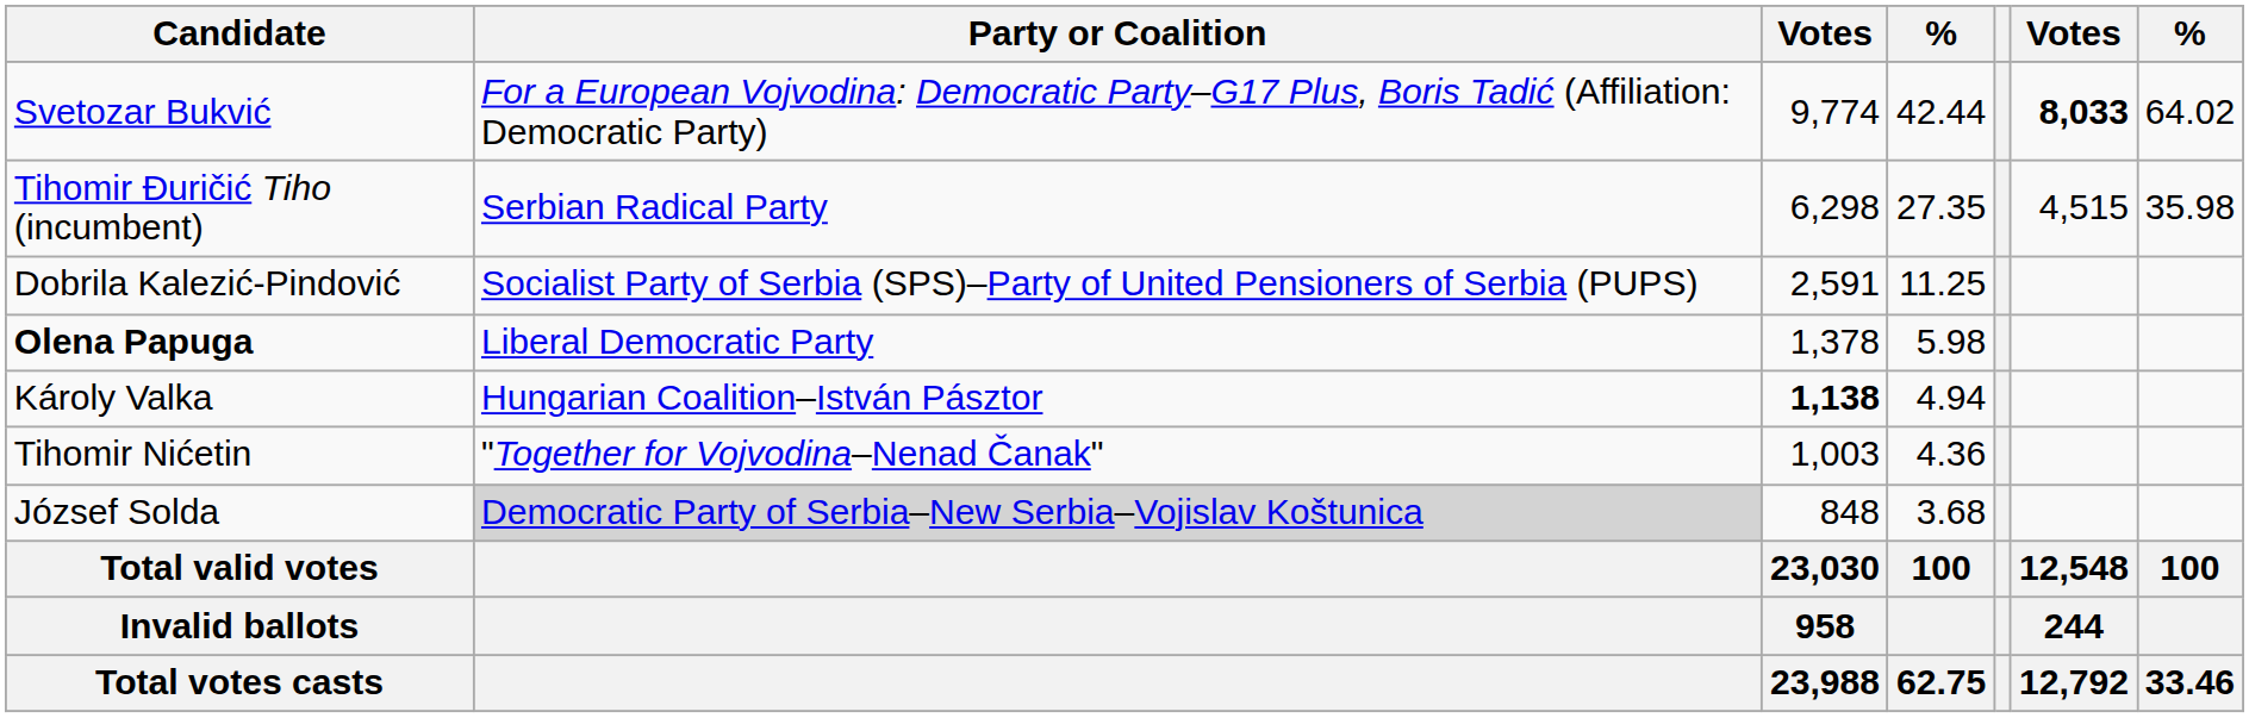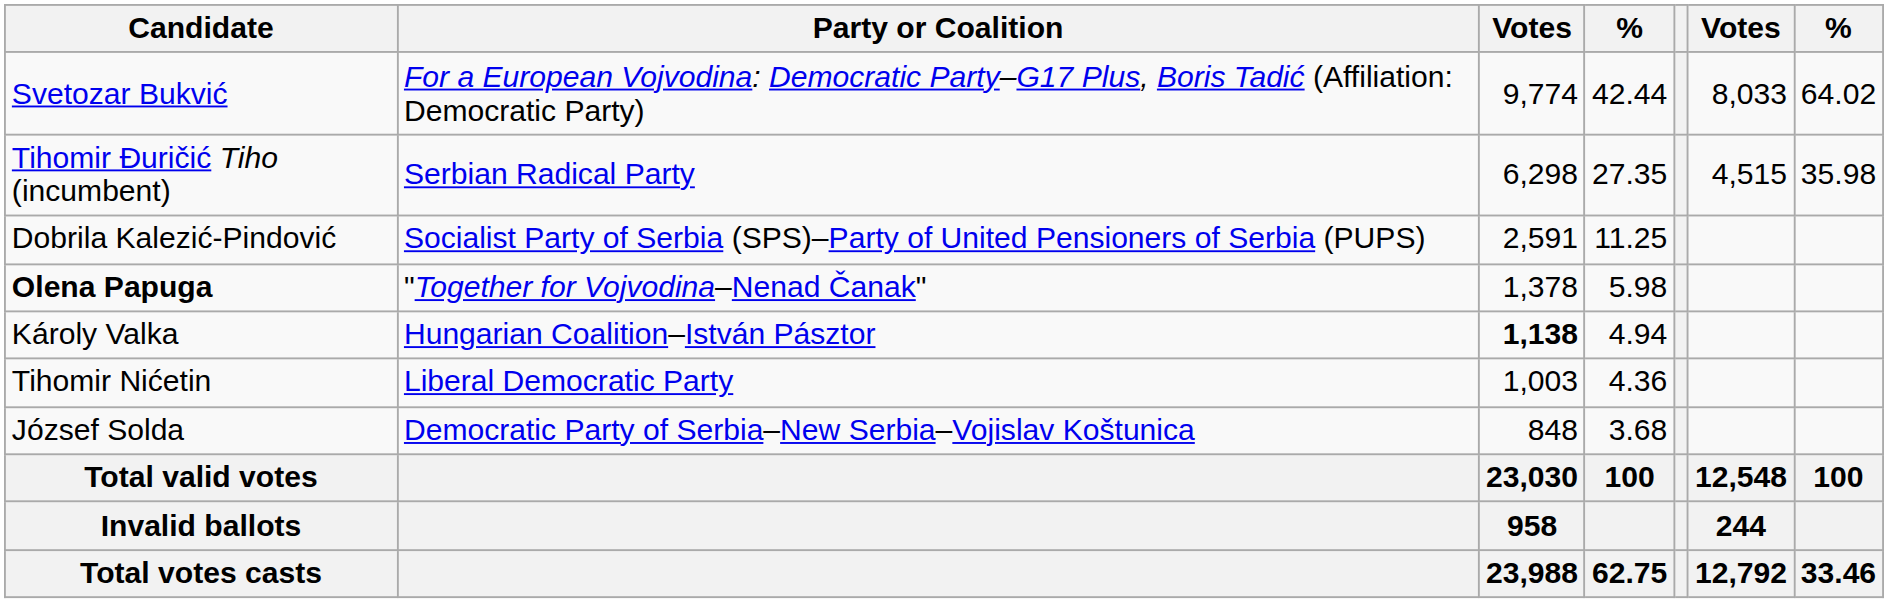 <table style="width:1000px;" class="wikitable">
 <tr>
 <th>Candidate</th>
 <th>Party or Coalition</th>
 <th>Votes</th>
 <th>%</th>
 <th></th>
 <th>Votes</th>
 <th>%</th>
 </tr>
 <tr>
 <td align="left"><a href='#'>Svetozar Bukvić</a></td>
 <td align="left"><em><a href='#'>For a European Vojvodina</a>: <a href='#'>Democratic Party</a>–<a href='#'>G17 Plus</a>, <a href='#'>Boris Tadić</a></em> (Affiliation: Democratic Party)</td>
 <td align="right">9,774</td>
 <td align="right">42.44</td>
 <th align="left"></th>
-<td align="right"><strong>8,033</strong></td>
+<td align="right">8,033</td>
 <td align="right">64.02</td>
 </tr>
 <tr>
 <td align="left"><a href='#'>Tihomir Đuričić</a> <em>Tiho</em> (incumbent)</td>
 <td align="left"><a href='#'>Serbian Radical Party</a></td>
 <td align="right">6,298</td>
 <td align="right">27.35</td>
 <th align="left"></th>
 <td align="right">4,515</td>
 <td align="right">35.98</td>
 </tr>
 <tr>
 <td align="left">Dobrila Kalezić-Pindović</td>
 <td align="left"><a href='#'>Socialist Party of Serbia</a> (SPS)–<a href='#'>Party of United Pensioners of Serbia</a> (PUPS)</td>
 <td align="right">2,591</td>
 <td align="right">11.25</td>
 <th align="left"></th>
 <td align="right"></td>
 <td align="right"></td>
 </tr>
 <tr>
 <td align="left"><strong>Olena Papuga</strong></td>
-<td align="left"><a href='#'>Liberal Democratic Party</a></td>
+<td align="left">"<em><a href='#'>Together for Vojvodina</a></em>–<a href='#'>Nenad Čanak</a>"</td>
 <td align="right">1,378</td>
 <td align="right">5.98</td>
 <th align="left"></th>
 <td align="right"></td>
 <td align="right"></td>
 </tr>
 <tr>
 <td align="left">Károly Valka</td>
 <td align="left"><a href='#'>Hungarian Coalition</a>–<a href='#'>István Pásztor</a></td>
 <td align="right"><strong>1,138</strong></td>
 <td align="right">4.94</td>
 <th align="left"></th>
 <td align="right"></td>
 <td align="right"></td>
 </tr>
 <tr>
 <td align="left">Tihomir Nićetin</td>
-<td align="left">"<em><a href='#'>Together for Vojvodina</a></em>–<a href='#'>Nenad Čanak</a>"</td>
+<td align="left"><a href='#'>Liberal Democratic Party</a></td>
 <td align="right">1,003</td>
 <td align="right">4.36</td>
 <th align="left"></th>
 <td align="right"></td>
 <td align="right"></td>
 </tr>
 <tr>
 <td align="left">József Solda</td>
-<td align="left" style="background: lightgrey;"><a href='#'>Democratic Party of Serbia</a>–<a href='#'>New Serbia</a>–<a href='#'>Vojislav Koštunica</a></td>
+<td align="left"><a href='#'>Democratic Party of Serbia</a>–<a href='#'>New Serbia</a>–<a href='#'>Vojislav Koštunica</a></td>
 <td align="right">848</td>
 <td align="right">3.68</td>
 <th align="left"></th>
 <td align="right"></td>
 <td align="right"></td>
 </tr>
 <tr>
 <th align="left">Total valid votes</th>
 <th align="left"></th>
 <th align="right">23,030</th>
 <th align="right">100</th>
 <th align="left"></th>
 <th align="right">12,548</th>
 <th align="right">100</th>
 </tr>
 <tr>
 <th align="left">Invalid ballots</th>
 <th align="left"></th>
 <th align="right">958</th>
 <th align="right"></th>
 <th align="left"></th>
 <th align="right">244</th>
 <th align="right"></th>
 </tr>
 <tr>
 <th align="left">Total votes casts</th>
 <th align="left"></th>
 <th align="right">23,988</th>
 <th align="right">62.75</th>
 <th align="left"></th>
 <th align="right">12,792</th>
 <th align="right">33.46</th>
 </tr>
 </table>
